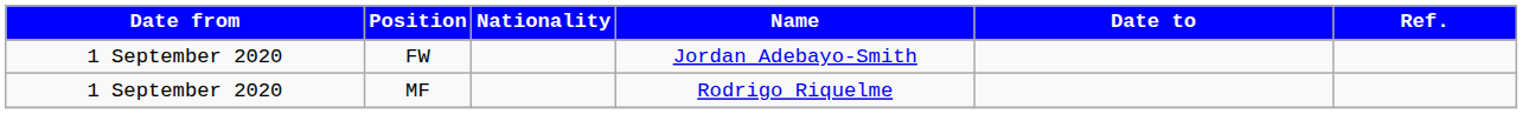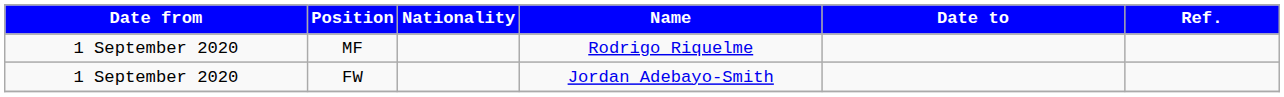 <table class="wikitable" style="text-align:center; font-size:90%">
 <tr>
 <th style="background:#00f; color:white; width:200px;">Date from</th>
 <th style="background:#00f; color:white; width:50px;">Position</th>
 <th style="background:#00f; color:white; width:50px;">Nationality</th>
 <th style="background:#00f; color:white; width:200px;">Name</th>
 <th style="background:#00f; color:white; width:200px;">Date to</th>
 <th style="background:#00f; color:white; width:100px;">Ref.</th>
 </tr>
 <tr>
 <td>1 September 2020</td>
+<td>MF</td>
+<td></td>
+<td><a href='#'>Rodrigo Riquelme</a></td>
+<td></td>
+<td></td>
+</tr>
+<tr>
+<td>1 September 2020</td>
 <td>FW</td>
 <td></td>
 <td><a href='#'>Jordan Adebayo-Smith</a></td>
 <td></td>
 <td></td>
 </tr>
 <tr>
-<td>1 September 2020</td>
-<td>MF</td>
-<td></td>
-<td><a href='#'>Rodrigo Riquelme</a></td>
-<td></td>
-<td></td>
-</tr>
-<tr>
 </tr>
 </table>
